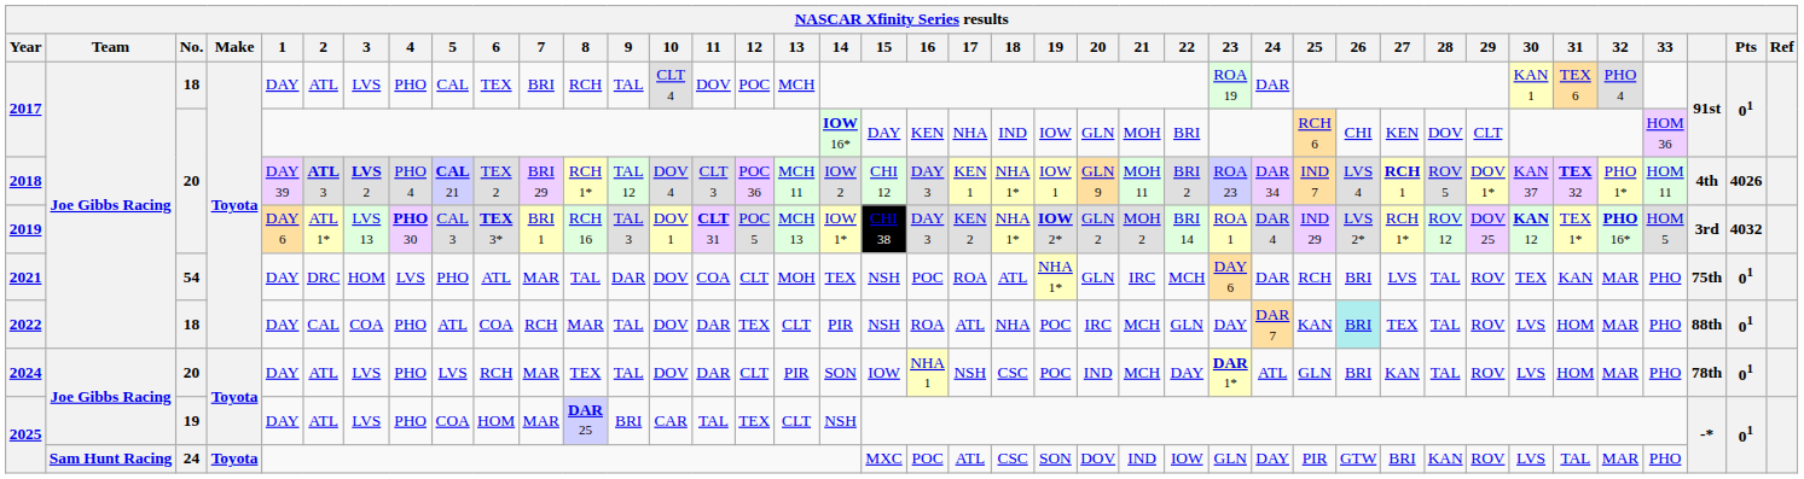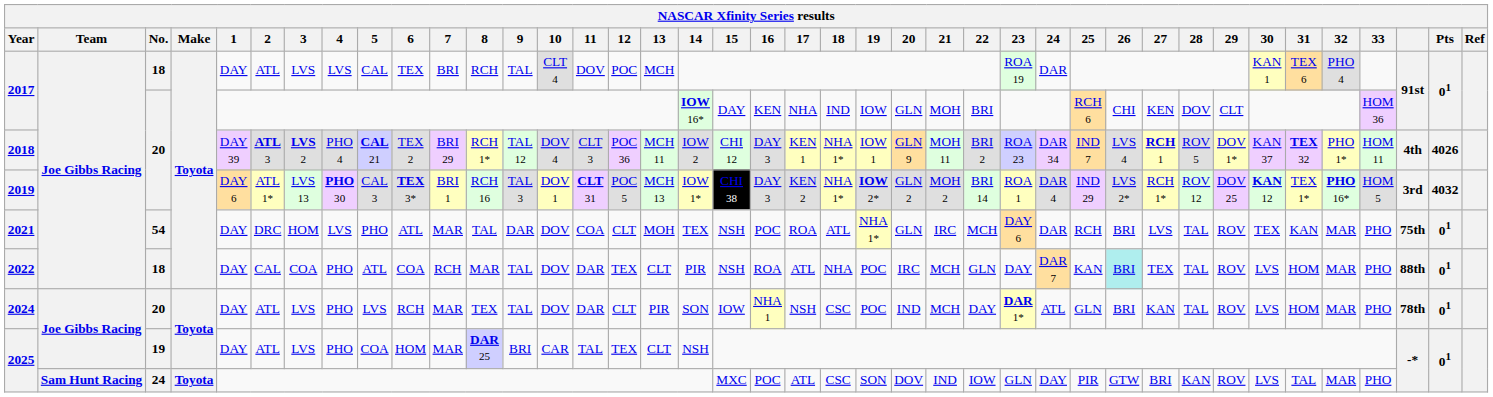 <table class="wikitable" style="text-align:center; font-size:75%">
 <tr>
 <th colspan=40><a href='#'>NASCAR Xfinity Series</a> results</th>
 </tr>
 <tr>
 <th>Year</th>
 <th>Team</th>
 <th>No.</th>
 <th>Make</th>
 <th>1</th>
 <th>2</th>
 <th>3</th>
 <th>4</th>
 <th>5</th>
 <th>6</th>
 <th>7</th>
 <th>8</th>
 <th>9</th>
 <th>10</th>
 <th>11</th>
 <th>12</th>
 <th>13</th>
 <th>14</th>
 <th>15</th>
 <th>16</th>
 <th>17</th>
 <th>18</th>
 <th>19</th>
 <th>20</th>
 <th>21</th>
 <th>22</th>
 <th>23</th>
 <th>24</th>
 <th>25</th>
 <th>26</th>
 <th>27</th>
 <th>28</th>
 <th>29</th>
 <th>30</th>
 <th>31</th>
 <th>32</th>
 <th>33</th>
 <th></th>
 <th>Pts</th>
 <th>Ref</th>
 </tr>
 <tr>
 <th rowspan=2><a href='#'>2017</a></th>
 <th rowspan=6><a href='#'>Joe Gibbs Racing</a></th>
 <th>18</th>
 <th rowspan=6><a href='#'>Toyota</a></th>
 <td><a href='#'>DAY</a></td>
 <td><a href='#'>ATL</a></td>
 <td><a href='#'>LVS</a></td>
-<td><a href='#'>PHO</a></td>
+<td><a href='#'>LVS</a></td>
 <td><a href='#'>CAL</a></td>
 <td><a href='#'>TEX</a></td>
 <td><a href='#'>BRI</a></td>
 <td><a href='#'>RCH</a></td>
 <td><a href='#'>TAL</a></td>
 <td style="background:#DFDFDF;"><a href='#'>CLT</a><br><small>4</small></td>
 <td><a href='#'>DOV</a></td>
 <td><a href='#'>POC</a></td>
 <td><a href='#'>MCH</a></td>
 <td colspan=9></td>
 <td style="background:#DFFFDF;"><a href='#'>ROA</a><br><small>19</small></td>
 <td><a href='#'>DAR</a></td>
 <td colspan=5></td>
 <td style="background:#FFFFBF;"><a href='#'>KAN</a><br><small>1</small></td>
 <td style="background:#FFDF9F;"><a href='#'>TEX</a><br><small>6</small></td>
 <td style="background:#DFDFDF;"><a href='#'>PHO</a><br><small>4</small></td>
 <td></td>
 <th rowspan=2>91st</th>
 <th rowspan=2>0<sup>1</sup></th>
 <th rowspan=2></th>
 </tr>
 <tr>
 <th rowspan=3>20</th>
 <td colspan=13></td>
 <td style="background:#DFFFDF;"><strong><a href='#'>IOW</a></strong><br><small>16*</small></td>
 <td><a href='#'>DAY</a></td>
 <td><a href='#'>KEN</a></td>
 <td><a href='#'>NHA</a></td>
 <td><a href='#'>IND</a></td>
 <td><a href='#'>IOW</a></td>
 <td><a href='#'>GLN</a></td>
 <td><a href='#'>MOH</a></td>
 <td><a href='#'>BRI</a></td>
 <td colspan=2></td>
 <td style="background:#FFDF9F;"><a href='#'>RCH</a><br><small>6</small></td>
 <td><a href='#'>CHI</a></td>
 <td><a href='#'>KEN</a></td>
 <td><a href='#'>DOV</a></td>
 <td><a href='#'>CLT</a></td>
 <td colspan=3></td>
 <td style="background:#EFCFFF;"><a href='#'>HOM</a><br><small>36</small></td>
 </tr>
 <tr>
 <th><a href='#'>2018</a></th>
 <td style="background:#EFCFFF;"><a href='#'>DAY</a><br><small>39</small></td>
 <td style="background:#DFDFDF;"><strong><a href='#'>ATL</a></strong><br><small>3</small></td>
 <td style="background:#DFDFDF;"><strong><a href='#'>LVS</a></strong><br><small>2</small></td>
 <td style="background:#DFDFDF;"><a href='#'>PHO</a><br><small>4</small></td>
 <td style="background:#CFCFFF;"><strong><a href='#'>CAL</a></strong><br><small>21</small></td>
 <td style="background:#DFDFDF;"><a href='#'>TEX</a><br><small>2</small></td>
 <td style="background:#EFCFFF;"><a href='#'>BRI</a><br><small>29</small></td>
 <td style="background:#FFFFBF;"><a href='#'>RCH</a><br><small>1*</small></td>
 <td style="background:#DFFFDF;"><a href='#'>TAL</a><br><small>12</small></td>
 <td style="background:#DFDFDF;"><a href='#'>DOV</a><br><small>4</small></td>
 <td style="background:#DFDFDF;"><a href='#'>CLT</a><br><small>3</small></td>
 <td style="background:#EFCFFF;"><a href='#'>POC</a><br><small>36</small></td>
 <td style="background:#DFFFDF;"><a href='#'>MCH</a><br><small>11</small></td>
 <td style="background:#DFDFDF;"><a href='#'>IOW</a><br><small>2</small></td>
 <td style="background:#DFFFDF;"><a href='#'>CHI</a><br><small>12</small></td>
 <td style="background:#DFDFDF;"><a href='#'>DAY</a><br><small>3</small></td>
 <td style="background:#FFFFBF;"><a href='#'>KEN</a><br><small>1</small></td>
 <td style="background:#FFFFBF;"><a href='#'>NHA</a><br><small>1*</small></td>
 <td style="background:#FFFFBF;"><a href='#'>IOW</a><br><small>1</small></td>
 <td style="background:#FFDF9F;"><a href='#'>GLN</a><br><small>9</small></td>
 <td style="background:#DFFFDF;"><a href='#'>MOH</a><br><small>11</small></td>
 <td style="background:#DFDFDF;"><a href='#'>BRI</a><br><small>2</small></td>
 <td style="background:#CFCFFF;"><a href='#'>ROA</a><br><small>23</small></td>
 <td style="background:#EFCFFF;"><a href='#'>DAR</a><br><small>34</small></td>
 <td style="background:#FFDF9F;"><a href='#'>IND</a><br><small>7</small></td>
 <td style="background:#DFDFDF;"><a href='#'>LVS</a><br><small>4</small></td>
 <td style="background:#FFFFBF;"><strong><a href='#'>RCH</a></strong><br><small>1</small></td>
 <td style="background:#DFDFDF;"><a href='#'>ROV</a><br><small>5</small></td>
 <td style="background:#FFFFBF;"><a href='#'>DOV</a><br><small>1*</small></td>
 <td style="background:#EFCFFF;"><a href='#'>KAN</a><br><small>37</small></td>
 <td style="background:#EFCFFF;"><strong><a href='#'>TEX</a></strong><br><small>32</small></td>
 <td style="background:#FFFFBF;"><a href='#'>PHO</a><br><small>1*</small></td>
 <td style="background:#DFFFDF;"><a href='#'>HOM</a><br><small>11</small></td>
 <th>4th</th>
 <th>4026</th>
 <th></th>
 </tr>
 <tr>
 <th><a href='#'>2019</a></th>
 <td style="background:#FFDF9F;"><a href='#'>DAY</a><br><small>6</small></td>
 <td style="background:#FFFFBF;"><a href='#'>ATL</a><br><small>1*</small></td>
 <td style="background:#DFFFDF;"><a href='#'>LVS</a><br><small>13</small></td>
 <td style="background:#EFCFFF;"><strong><a href='#'>PHO</a></strong><br><small>30</small></td>
 <td style="background:#DFDFDF;"><a href='#'>CAL</a><br><small>3</small></td>
 <td style="background:#DFDFDF;"><strong><a href='#'>TEX</a></strong><br><small>3*</small></td>
 <td style="background:#FFFFBF;"><a href='#'>BRI</a><br><small>1</small></td>
 <td style="background:#DFFFDF;"><a href='#'>RCH</a><br><small>16</small></td>
 <td style="background:#DFDFDF;"><a href='#'>TAL</a><br><small>3</small></td>
 <td style="background:#FFFFBF;"><a href='#'>DOV</a><br><small>1</small></td>
 <td style="background:#EFCFFF;"><strong><a href='#'>CLT</a></strong><br><small>31</small></td>
 <td style="background:#DFDFDF;"><a href='#'>POC</a><br><small>5</small></td>
 <td style="background:#DFFFDF;"><a href='#'>MCH</a><br><small>13</small></td>
 <td style="background:#FFFFBF;"><a href='#'>IOW</a><br><small>1*</small></td>
 <td style="background-color:#000000;color:white;"><a href='#'><span>CHI</span></a><br><small>38</small></td>
 <td style="background:#DFDFDF;"><a href='#'>DAY</a><br><small>3</small></td>
 <td style="background:#DFDFDF;"><a href='#'>KEN</a><br><small>2</small></td>
 <td style="background:#FFFFBF;"><a href='#'>NHA</a><br><small>1*</small></td>
 <td style="background:#DFDFDF;"><strong><a href='#'>IOW</a></strong><br><small>2*</small></td>
 <td style="background:#DFDFDF;"><a href='#'>GLN</a><br><small>2</small></td>
 <td style="background:#DFDFDF;"><a href='#'>MOH</a><br><small>2</small></td>
 <td style="background:#DFFFDF;"><a href='#'>BRI</a><br><small>14</small></td>
 <td style="background:#FFFFBF;"><a href='#'>ROA</a><br><small>1</small></td>
 <td style="background:#DFDFDF;"><a href='#'>DAR</a><br><small>4</small></td>
 <td style="background:#EFCFFF;"><a href='#'>IND</a><br><small>29</small></td>
 <td style="background:#DFDFDF;"><a href='#'>LVS</a><br><small>2*</small></td>
 <td style="background:#FFFFBF;"><a href='#'>RCH</a><br><small>1*</small></td>
 <td style="background:#DFFFDF;"><a href='#'>ROV</a><br><small>12</small></td>
 <td style="background:#EFCFFF;"><a href='#'>DOV</a><br><small>25</small></td>
 <td style="background:#DFFFDF;"><strong><a href='#'>KAN</a></strong><br><small>12</small></td>
 <td style="background:#FFFFBF;"><a href='#'>TEX</a><br><small>1*</small></td>
 <td style="background:#DFFFDF;"><strong><a href='#'>PHO</a></strong><br><small>16*</small></td>
 <td style="background:#DFDFDF;"><a href='#'>HOM</a><br><small>5</small></td>
 <th>3rd</th>
 <th>4032</th>
 <th></th>
 </tr>
 <tr>
 <th><a href='#'>2021</a></th>
 <th>54</th>
 <td><a href='#'>DAY</a></td>
 <td><a href='#'>DRC</a></td>
 <td><a href='#'>HOM</a></td>
 <td><a href='#'>LVS</a></td>
 <td><a href='#'>PHO</a></td>
 <td><a href='#'>ATL</a></td>
 <td><a href='#'>MAR</a></td>
 <td><a href='#'>TAL</a></td>
 <td><a href='#'>DAR</a></td>
 <td><a href='#'>DOV</a></td>
 <td><a href='#'>COA</a></td>
 <td><a href='#'>CLT</a></td>
 <td><a href='#'>MOH</a></td>
 <td><a href='#'>TEX</a></td>
 <td><a href='#'>NSH</a></td>
 <td><a href='#'>POC</a></td>
 <td><a href='#'>ROA</a></td>
 <td><a href='#'>ATL</a></td>
 <td style="background:#FFFFBF;"><a href='#'>NHA</a><br><small>1*</small></td>
 <td><a href='#'>GLN</a></td>
 <td><a href='#'>IRC</a></td>
 <td><a href='#'>MCH</a></td>
 <td style="background:#FFDF9F;"><a href='#'>DAY</a><br><small>6</small></td>
 <td><a href='#'>DAR</a></td>
 <td><a href='#'>RCH</a></td>
 <td><a href='#'>BRI</a></td>
 <td><a href='#'>LVS</a></td>
 <td><a href='#'>TAL</a></td>
 <td><a href='#'>ROV</a></td>
 <td><a href='#'>TEX</a></td>
 <td><a href='#'>KAN</a></td>
 <td><a href='#'>MAR</a></td>
 <td><a href='#'>PHO</a></td>
 <th>75th</th>
 <th>0<sup>1</sup></th>
 <th></th>
 </tr>
 <tr>
 <th><a href='#'>2022</a></th>
 <th>18</th>
 <td><a href='#'>DAY</a></td>
 <td><a href='#'>CAL</a></td>
 <td><a href='#'>COA</a></td>
 <td><a href='#'>PHO</a></td>
 <td><a href='#'>ATL</a></td>
 <td><a href='#'>COA</a></td>
 <td><a href='#'>RCH</a></td>
 <td><a href='#'>MAR</a></td>
 <td><a href='#'>TAL</a></td>
 <td><a href='#'>DOV</a></td>
 <td><a href='#'>DAR</a></td>
 <td><a href='#'>TEX</a></td>
 <td><a href='#'>CLT</a></td>
 <td><a href='#'>PIR</a></td>
 <td><a href='#'>NSH</a></td>
 <td><a href='#'>ROA</a></td>
 <td><a href='#'>ATL</a></td>
 <td><a href='#'>NHA</a></td>
 <td><a href='#'>POC</a></td>
 <td><a href='#'>IRC</a></td>
 <td><a href='#'>MCH</a></td>
 <td><a href='#'>GLN</a></td>
 <td><a href='#'>DAY</a></td>
 <td style="background:#FFDF9F;"><a href='#'>DAR</a><br><small>7</small></td>
 <td><a href='#'>KAN</a></td>
 <td style="background: paleturquoise;"><a href='#'>BRI</a></td>
 <td><a href='#'>TEX</a></td>
 <td><a href='#'>TAL</a></td>
 <td><a href='#'>ROV</a></td>
 <td><a href='#'>LVS</a></td>
 <td><a href='#'>HOM</a></td>
 <td><a href='#'>MAR</a></td>
 <td><a href='#'>PHO</a></td>
 <th>88th</th>
 <th>0<sup>1</sup></th>
 <th></th>
 </tr>
 <tr>
 <th><a href='#'>2024</a></th>
 <th rowspan=2><a href='#'>Joe Gibbs Racing</a></th>
 <th>20</th>
 <th rowspan=2><a href='#'>Toyota</a></th>
 <td><a href='#'>DAY</a></td>
 <td><a href='#'>ATL</a></td>
 <td><a href='#'>LVS</a></td>
 <td><a href='#'>PHO</a></td>
 <td><a href='#'>LVS</a></td>
 <td><a href='#'>RCH</a></td>
 <td><a href='#'>MAR</a></td>
 <td><a href='#'>TEX</a></td>
 <td><a href='#'>TAL</a></td>
 <td><a href='#'>DOV</a></td>
 <td><a href='#'>DAR</a></td>
 <td><a href='#'>CLT</a></td>
 <td><a href='#'>PIR</a></td>
 <td><a href='#'>SON</a></td>
 <td><a href='#'>IOW</a></td>
 <td style="background:#FFFFBF;"><a href='#'>NHA</a><br><small>1</small></td>
 <td><a href='#'>NSH</a></td>
 <td><a href='#'>CSC</a></td>
 <td><a href='#'>POC</a></td>
 <td><a href='#'>IND</a></td>
 <td><a href='#'>MCH</a></td>
 <td><a href='#'>DAY</a></td>
 <td style="background:#FFFFBF;"><strong><a href='#'>DAR</a></strong><br><small>1*</small></td>
 <td><a href='#'>ATL</a></td>
 <td><a href='#'>GLN</a></td>
 <td><a href='#'>BRI</a></td>
 <td><a href='#'>KAN</a></td>
 <td><a href='#'>TAL</a></td>
 <td><a href='#'>ROV</a></td>
 <td><a href='#'>LVS</a></td>
 <td><a href='#'>HOM</a></td>
 <td><a href='#'>MAR</a></td>
 <td><a href='#'>PHO</a></td>
 <th>78th</th>
 <th>0<sup>1</sup></th>
 <th></th>
 </tr>
 <tr>
 <th rowspan="2"><a href='#'>2025</a></th>
 <th>19</th>
 <td><a href='#'>DAY</a></td>
 <td><a href='#'>ATL</a></td>
 <td><a href='#'>LVS</a></td>
 <td><a href='#'>PHO</a></td>
 <td><a href='#'>COA</a></td>
 <td><a href='#'>HOM</a></td>
 <td><a href='#'>MAR</a></td>
 <td style="background:#CFCFFF;"><strong><a href='#'>DAR</a></strong><br><small>25</small></td>
 <td><a href='#'>BRI</a></td>
 <td><a href='#'>CAR</a></td>
 <td><a href='#'>TAL</a></td>
 <td><a href='#'>TEX</a></td>
 <td><a href='#'>CLT</a></td>
 <td><a href='#'>NSH</a></td>
 <td colspan="19"></td>
 <th rowspan="2">-*</th>
 <th rowspan="2">0<sup>1</sup></th>
 <th rowspan="2"></th>
 </tr>
 <tr>
 <th><a href='#'>Sam Hunt Racing</a></th>
 <th>24</th>
 <th><a href='#'>Toyota</a></th>
 <td colspan="14"></td>
 <td><a href='#'>MXC</a></td>
 <td><a href='#'>POC</a></td>
 <td><a href='#'>ATL</a></td>
 <td><a href='#'>CSC</a></td>
 <td><a href='#'>SON</a></td>
 <td><a href='#'>DOV</a></td>
 <td><a href='#'>IND</a></td>
 <td><a href='#'>IOW</a></td>
 <td><a href='#'>GLN</a></td>
 <td><a href='#'>DAY</a></td>
 <td><a href='#'>PIR</a></td>
 <td><a href='#'>GTW</a></td>
 <td><a href='#'>BRI</a></td>
 <td><a href='#'>KAN</a></td>
 <td><a href='#'>ROV</a></td>
 <td><a href='#'>LVS</a></td>
 <td><a href='#'>TAL</a></td>
 <td><a href='#'>MAR</a></td>
 <td><a href='#'>PHO</a></td>
 </tr>
 </table>
